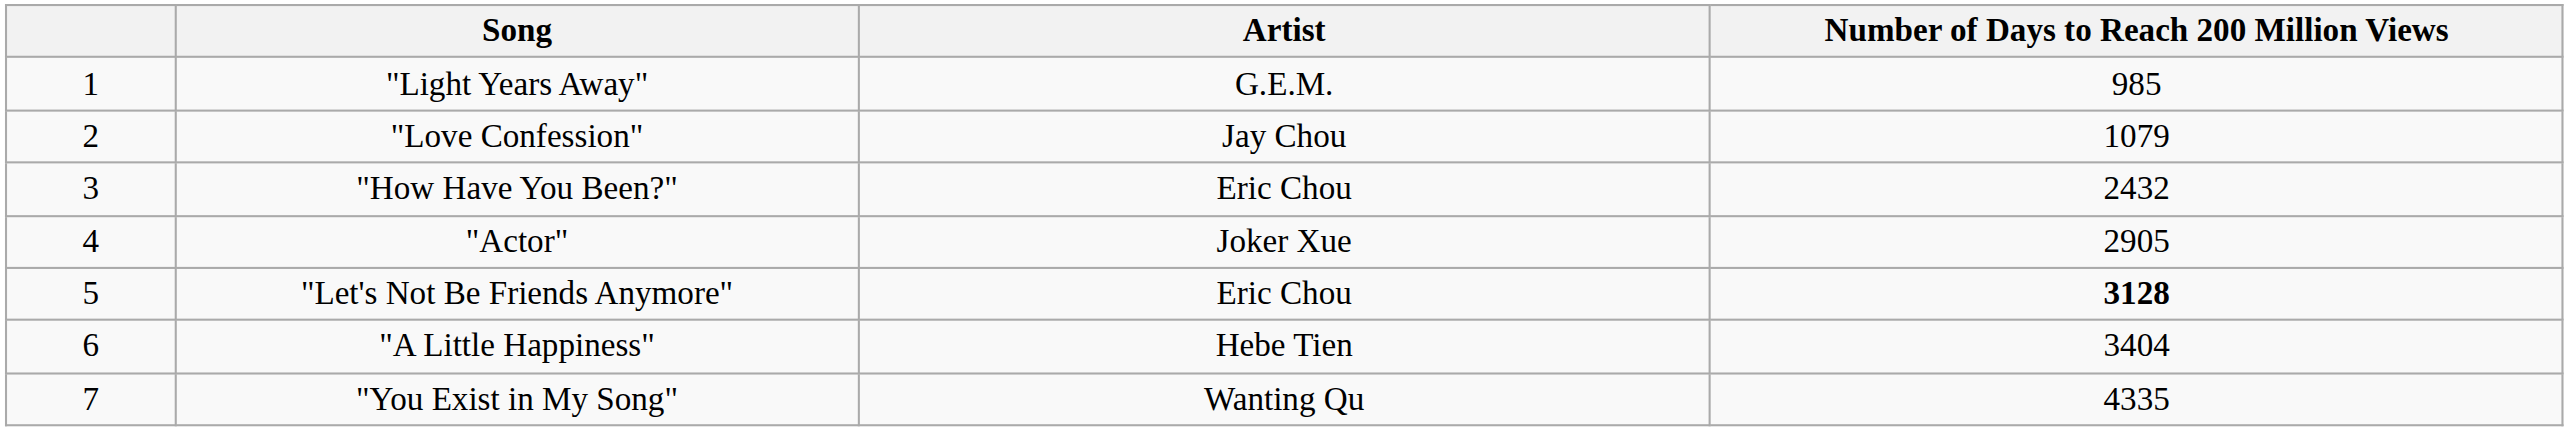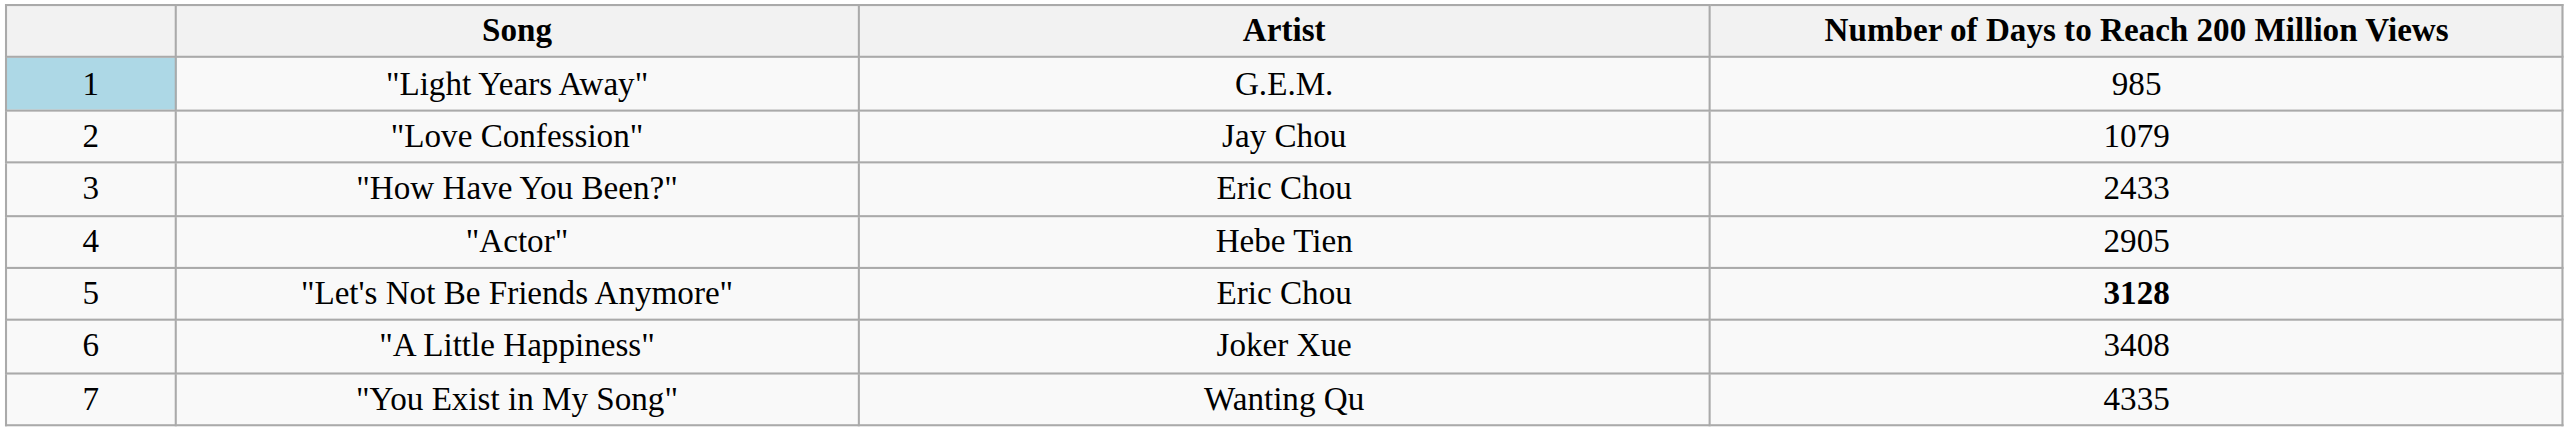 <table class="wikitable sortable plainrowheaders" style="margin:auto; margin:auto;text-align:center;width=100%;">
 <tr>
 <th style="width:5%"></th>
 <th style="width:20%">Song</th>
 <th style="width:25%">Artist</th>
 <th style="width:25%">Number of Days to Reach 200 Million Views</th>
 </tr>
 <tr>
-<td>1</td>
+<td style="background: lightblue;">1</td>
 <td>"Light Years Away"</td>
 <td>G.E.M.</td>
 <td>985</td>
 </tr>
 <tr>
 <td>2</td>
 <td>"Love Confession"</td>
 <td>Jay Chou</td>
 <td>1079</td>
 </tr>
 <tr>
 <td>3</td>
 <td>"How Have You Been?"</td>
 <td>Eric Chou</td>
-<td>2432</td>
+<td>2433</td>
 </tr>
 <tr>
 <td>4</td>
 <td>"Actor"</td>
-<td>Joker Xue</td>
+<td>Hebe Tien</td>
 <td>2905</td>
 </tr>
 <tr>
 <td>5</td>
 <td>"Let's Not Be Friends Anymore"</td>
 <td>Eric Chou</td>
 <td><strong>3128</strong></td>
 </tr>
 <tr>
 <td>6</td>
 <td>"A Little Happiness"</td>
-<td>Hebe Tien</td>
-<td>3404</td>
+<td>Joker Xue</td>
+<td>3408</td>
 </tr>
 <tr>
 <td>7</td>
 <td>"You Exist in My Song"</td>
 <td>Wanting Qu</td>
 <td>4335</td>
 </tr>
 </table>
